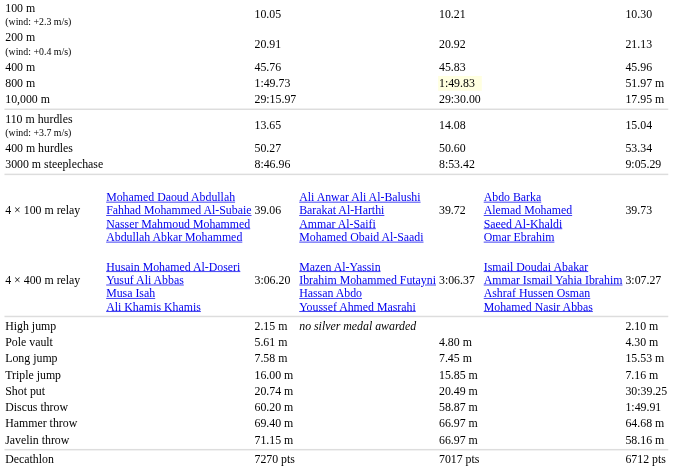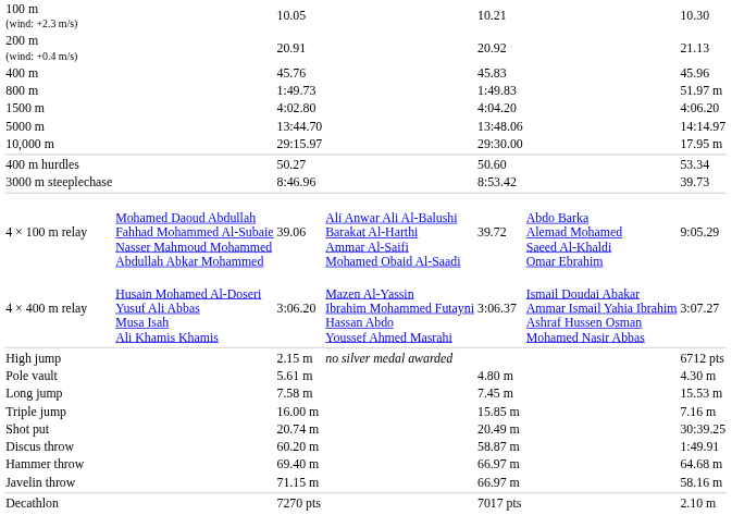 <table>
 <tr>
 <td>100 m<br><small>(wind: +2.3 m/s)</small></td>
 <td></td>
 <td>10.05</td>
 <td></td>
 <td>10.21</td>
 <td></td>
 <td>10.30</td>
 </tr>
 <tr>
 <td>200 m<br><small>(wind: +0.4 m/s)</small></td>
 <td></td>
 <td>20.91</td>
 <td></td>
 <td>20.92</td>
 <td></td>
 <td>21.13</td>
 </tr>
 <tr>
 <td>400 m</td>
 <td></td>
 <td>45.76</td>
 <td></td>
 <td>45.83</td>
 <td></td>
 <td>45.96</td>
 </tr>
 <tr>
 <td>800 m</td>
 <td></td>
 <td>1:49.73</td>
 <td></td>
-<td style="background: lightyellow;">1:49.83</td>
+<td>1:49.83</td>
 <td></td>
 <td>51.97 m</td>
+</tr>
+<tr>
+<td>1500 m</td>
+<td></td>
+<td>4:02.80</td>
+<td></td>
+<td>4:04.20</td>
+<td></td>
+<td>4:06.20</td>
+</tr>
+<tr>
+<td>5000 m</td>
+<td></td>
+<td>13:44.70</td>
+<td></td>
+<td>13:48.06</td>
+<td></td>
+<td>14:14.97</td>
 </tr>
 <tr>
 <td>10,000 m</td>
 <td></td>
 <td>29:15.97</td>
 <td></td>
 <td>29:30.00</td>
 <td></td>
 <td>17.95 m</td>
 </tr>
 <tr bgcolor=#dddddd>
 <td colspan=7></td>
-</tr>
-<tr>
-<td>110 m hurdles<br><small>(wind: +3.7 m/s)</small></td>
-<td></td>
-<td>13.65</td>
-<td></td>
-<td>14.08</td>
-<td></td>
-<td>15.04</td>
 </tr>
 <tr>
 <td>400 m hurdles</td>
 <td></td>
 <td>50.27</td>
 <td></td>
 <td>50.60</td>
 <td></td>
 <td>53.34</td>
 </tr>
 <tr>
 <td>3000 m steeplechase</td>
 <td></td>
 <td>8:46.96</td>
 <td></td>
 <td>8:53.42</td>
 <td></td>
-<td>9:05.29</td>
+<td>39.73</td>
 </tr>
 <tr bgcolor=#dddddd>
 <td colspan=7></td>
 </tr>
 <tr>
 <td>4 × 100 m relay</td>
 <td><br><a href='#'>Mohamed Daoud Abdullah</a><br><a href='#'>Fahhad Mohammed Al-Subaie</a><br><a href='#'>Nasser Mahmoud Mohammed</a><br><a href='#'>Abdullah Abkar Mohammed</a></td>
 <td>39.06</td>
 <td><br><a href='#'>Ali Anwar Ali Al-Balushi</a><br><a href='#'>Barakat Al-Harthi</a><br><a href='#'>Ammar Al-Saifi</a><br><a href='#'>Mohamed Obaid Al-Saadi</a></td>
 <td>39.72</td>
 <td><br><a href='#'>Abdo Barka</a><br><a href='#'>Alemad Mohamed</a><br><a href='#'>Saeed Al-Khaldi</a><br><a href='#'>Omar Ebrahim</a></td>
-<td>39.73</td>
+<td>9:05.29</td>
 </tr>
 <tr>
 <td>4 × 400 m relay</td>
 <td><br><a href='#'>Husain Mohamed Al-Doseri</a><br><a href='#'>Yusuf Ali Abbas</a><br><a href='#'>Musa Isah</a><br><a href='#'>Ali Khamis Khamis</a></td>
 <td>3:06.20</td>
 <td><br><a href='#'>Mazen Al-Yassin</a><br><a href='#'>Ibrahim Mohammed Futayni</a><br><a href='#'>Hassan Abdo</a><br><a href='#'>Youssef Ahmed Masrahi</a></td>
 <td>3:06.37</td>
 <td><br><a href='#'>Ismail Doudai Abakar</a><br><a href='#'>Ammar Ismail Yahia Ibrahim</a><br><a href='#'>Ashraf Hussen Osman</a><br><a href='#'>Mohamed Nasir Abbas</a></td>
 <td>3:07.27</td>
 </tr>
 <tr bgcolor=#dddddd>
 <td colspan=7></td>
 </tr>
 <tr>
 <td>High jump</td>
 <td><br></td>
 <td>2.15 m</td>
 <td colspan=2><em>no silver medal awarded</em></td>
 <td></td>
-<td>2.10 m</td>
+<td>6712 pts</td>
 </tr>
 <tr>
 <td>Pole vault</td>
 <td></td>
 <td>5.61 m</td>
 <td></td>
 <td>4.80 m</td>
 <td></td>
 <td>4.30 m</td>
 </tr>
 <tr>
 <td>Long jump</td>
 <td></td>
 <td>7.58 m</td>
 <td></td>
 <td>7.45 m</td>
 <td></td>
 <td>15.53 m </td>
 </tr>
 <tr>
 <td>Triple jump</td>
 <td></td>
 <td>16.00 m</td>
 <td></td>
 <td>15.85 m</td>
 <td></td>
 <td>7.16 m</td>
 </tr>
 <tr>
 <td>Shot put</td>
 <td></td>
 <td>20.74 m</td>
 <td></td>
 <td>20.49 m</td>
 <td></td>
 <td>30:39.25 </td>
 </tr>
 <tr>
 <td>Discus throw</td>
 <td></td>
 <td>60.20 m</td>
 <td></td>
 <td>58.87 m</td>
 <td></td>
 <td>1:49.91</td>
 </tr>
 <tr>
 <td>Hammer throw</td>
 <td></td>
 <td>69.40 m</td>
 <td></td>
 <td>66.97 m</td>
 <td></td>
 <td>64.68 m </td>
 </tr>
 <tr>
 <td>Javelin throw</td>
 <td></td>
 <td>71.15 m</td>
 <td></td>
 <td>66.97 m</td>
 <td></td>
 <td>58.16 m</td>
 </tr>
 <tr bgcolor=#dddddd>
 <td colspan=7></td>
 </tr>
 <tr>
 <td>Decathlon</td>
 <td></td>
 <td>7270 pts</td>
 <td></td>
 <td>7017 pts</td>
 <td></td>
-<td>6712 pts</td>
+<td>2.10 m</td>
 </tr>
 </table>
